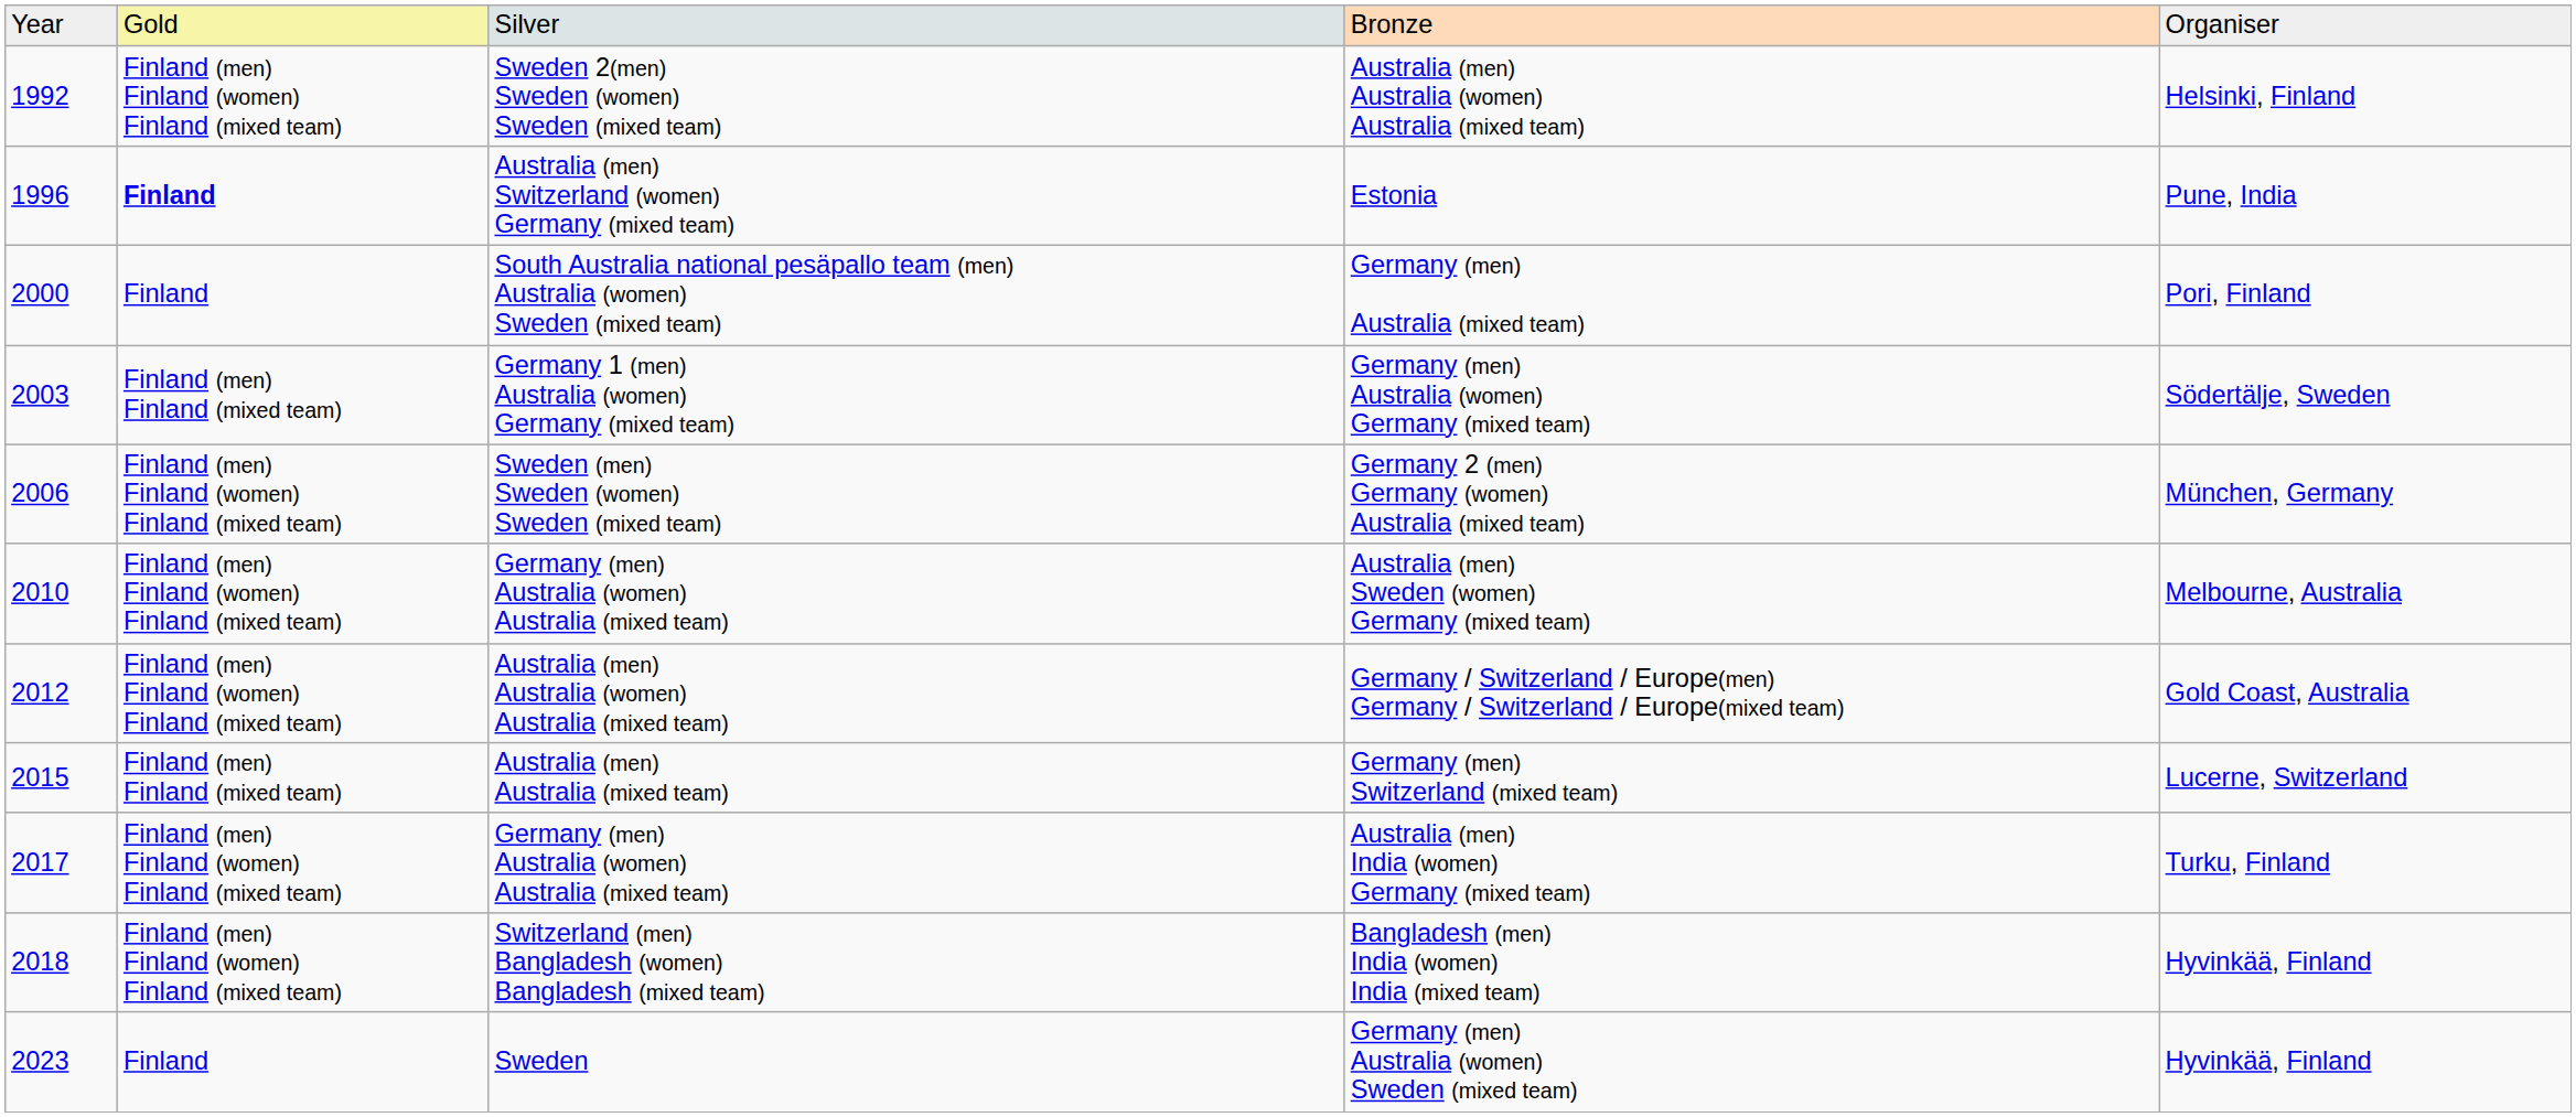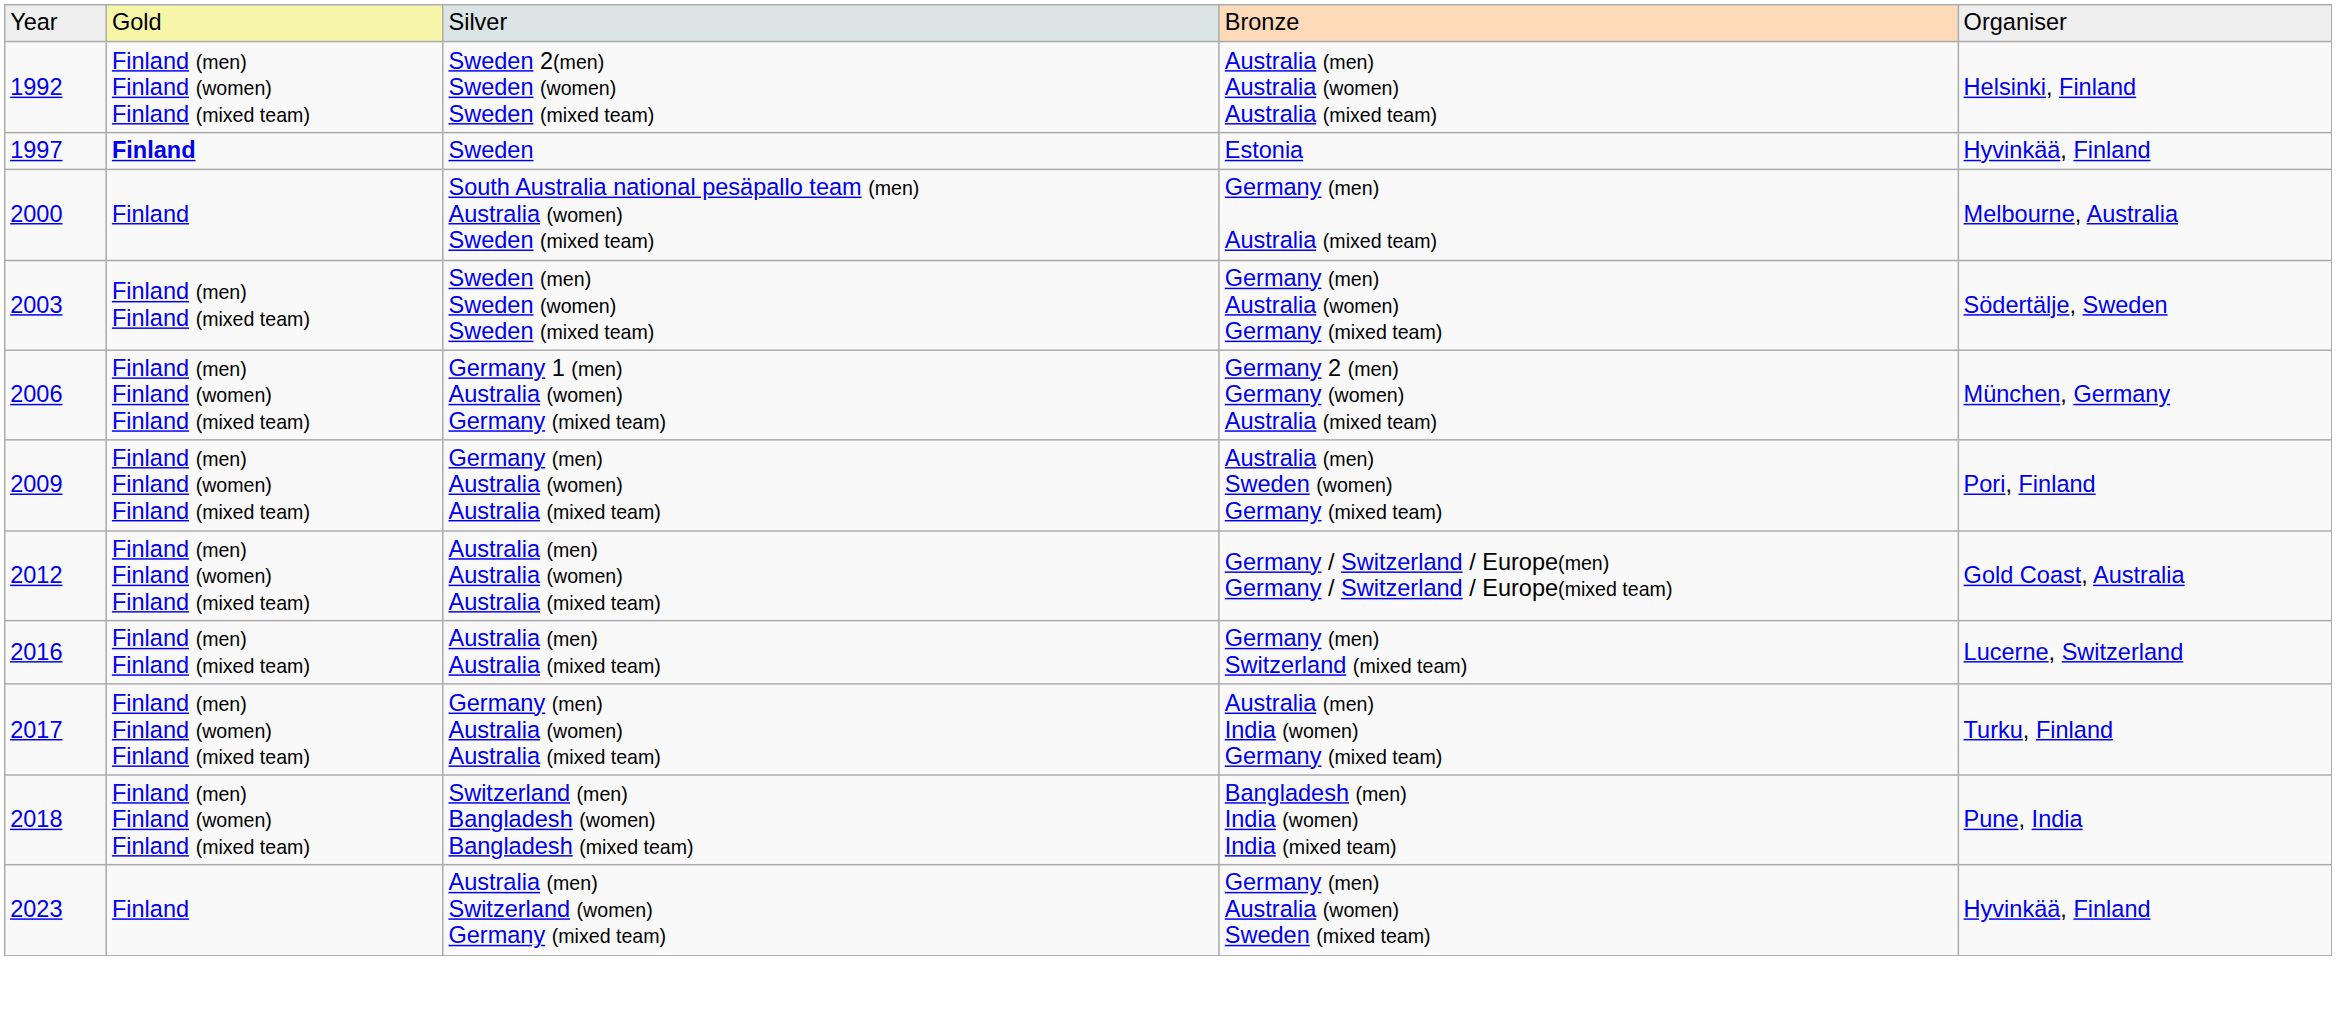 <table class="wikitable" width=100%>
 <tr bgcolor="#efefef" align=left>
 <td>Year</td>
 <td style="background-color: #F7F6A8;">Gold</td>
 <td style="background-color: #DCE5E5;">Silver</td>
 <td style="background-color: #FFDAB9;">Bronze</td>
 <td>Organiser</td>
 </tr>
 <tr>
 <td><a href='#'>1992</a></td>
 <td> <a href='#'>Finland</a>  <small>(men)</small><br>  <a href='#'>Finland</a> <small>(women)</small> <br>  <a href='#'>Finland</a> <small>(mixed team)</small></td>
 <td> <a href='#'>Sweden</a> 2<small>(men)</small> <br>  <a href='#'>Sweden</a> <small>(women)</small> <br>  <a href='#'>Sweden</a> <small>(mixed team)</small></td>
 <td> <a href='#'>Australia</a> <small>(men)</small> <br>  <a href='#'>Australia</a> <small>(women)</small> <br>  <a href='#'>Australia</a> <small>(mixed team)</small></td>
 <td><a href='#'>Helsinki</a>, <a href='#'>Finland</a></td>
 </tr>
 <tr>
-<td><a href='#'>1996</a></td>
+<td><a href='#'>1997</a></td>
 <td><strong> <a href='#'>Finland</a></strong></td>
-<td> <a href='#'>Australia</a> <small>(men)</small><br>  <a href='#'>Switzerland</a> <small>(women)</small><br>  <a href='#'>Germany</a> <small>(mixed team)</small></td>
+<td> <a href='#'>Sweden</a></td>
 <td> <a href='#'>Estonia</a></td>
-<td><a href='#'>Pune</a>, <a href='#'>India</a></td>
+<td><a href='#'>Hyvinkää</a>, <a href='#'>Finland</a></td>
 </tr>
 <tr>
 <td><a href='#'>2000</a></td>
 <td> <a href='#'>Finland</a></td>
 <td> <a href='#'>South Australia national pesäpallo team</a> <small>(men)</small> <br>  <a href='#'>Australia</a> <small>(women)</small> <br>  <a href='#'>Sweden</a> <small>(mixed team)</small></td>
 <td> <a href='#'>Germany</a> <small>(men)</small> <br> <br>  <a href='#'>Australia</a> <small>(mixed team)</small></td>
-<td><a href='#'>Pori</a>, <a href='#'>Finland</a></td>
+<td><a href='#'>Melbourne</a>, <a href='#'>Australia</a></td>
 </tr>
 <tr>
 <td><a href='#'>2003</a></td>
 <td> <a href='#'>Finland</a>  <small>(men)</small><br>  <a href='#'>Finland</a> <small>(mixed team)</small></td>
-<td> <a href='#'>Germany</a> 1 <small>(men)</small><br>  <a href='#'>Australia</a> <small>(women)</small> <br>  <a href='#'>Germany</a> <small>(mixed team)</small></td>
+<td> <a href='#'>Sweden</a>  <small>(men)</small><br>  <a href='#'>Sweden</a> <small>(women)</small> <br>  <a href='#'>Sweden</a> <small>(mixed team)</small></td>
 <td> <a href='#'>Germany</a>  <small>(men)</small><br>  <a href='#'>Australia</a> <small>(women)</small> <br>  <a href='#'>Germany</a> <small>(mixed team)</small></td>
 <td><a href='#'>Södertälje</a>, <a href='#'>Sweden</a></td>
 </tr>
 <tr>
 <td><a href='#'>2006</a></td>
 <td> <a href='#'>Finland</a>  <small>(men)</small><br>  <a href='#'>Finland</a> <small>(women)</small> <br>  <a href='#'>Finland</a> <small>(mixed team)</small></td>
-<td> <a href='#'>Sweden</a>  <small>(men)</small><br>  <a href='#'>Sweden</a> <small>(women)</small> <br>  <a href='#'>Sweden</a> <small>(mixed team)</small></td>
+<td> <a href='#'>Germany</a> 1 <small>(men)</small><br>  <a href='#'>Australia</a> <small>(women)</small> <br>  <a href='#'>Germany</a> <small>(mixed team)</small></td>
 <td> <a href='#'>Germany</a> 2 <small>(men)</small><br>  <a href='#'>Germany</a> <small>(women)</small> <br>  <a href='#'>Australia</a> <small>(mixed team)</small></td>
 <td><a href='#'>München</a>, <a href='#'>Germany</a></td>
 </tr>
 <tr>
-<td><a href='#'>2010</a></td>
+<td><a href='#'>2009</a></td>
 <td> <a href='#'>Finland</a>  <small>(men)</small><br>  <a href='#'>Finland</a> <small>(women)</small> <br>  <a href='#'>Finland</a> <small>(mixed team)</small></td>
 <td> <a href='#'>Germany</a> <small>(men)</small><br>  <a href='#'>Australia</a> <small>(women)</small> <br>  <a href='#'>Australia</a> <small>(mixed team)</small></td>
 <td> <a href='#'>Australia</a> <small>(men)</small><br>  <a href='#'>Sweden</a> <small>(women)</small> <br>  <a href='#'>Germany</a> <small>(mixed team)</small></td>
-<td><a href='#'>Melbourne</a>, <a href='#'>Australia</a></td>
+<td><a href='#'>Pori</a>, <a href='#'>Finland</a></td>
 </tr>
 <tr>
 <td><a href='#'>2012</a></td>
 <td> <a href='#'>Finland</a>  <small>(men)</small><br>  <a href='#'>Finland</a> <small>(women)</small> <br>  <a href='#'>Finland</a> <small>(mixed team)</small></td>
 <td> <a href='#'>Australia</a> <small>(men)</small><br>  <a href='#'>Australia</a> <small>(women)</small> <br>  <a href='#'>Australia</a> <small>(mixed team)</small></td>
 <td> <a href='#'>Germany</a> /  <a href='#'>Switzerland</a> / Europe<small>(men)</small><br> <a href='#'>Germany</a> /  <a href='#'>Switzerland</a> / Europe<small>(mixed team)</small></td>
 <td><a href='#'>Gold Coast</a>, <a href='#'>Australia</a></td>
 </tr>
 <tr>
-<td><a href='#'>2015</a></td>
+<td><a href='#'>2016</a></td>
 <td> <a href='#'>Finland</a>  <small>(men)</small><br>  <a href='#'>Finland</a> <small>(mixed team)</small></td>
 <td> <a href='#'>Australia</a> <small>(men)</small><br>  <a href='#'>Australia</a> <small>(mixed team)</small></td>
 <td> <a href='#'>Germany</a> <small>(men)</small><br>  <a href='#'>Switzerland</a> <small>(mixed team)</small></td>
 <td><a href='#'>Lucerne</a>, <a href='#'>Switzerland</a></td>
 </tr>
 <tr>
 <td><a href='#'>2017</a></td>
 <td> <a href='#'>Finland</a>  <small>(men)</small><br>  <a href='#'>Finland</a> <small>(women)</small> <br>  <a href='#'>Finland</a> <small>(mixed team)</small></td>
 <td> <a href='#'>Germany</a>  <small>(men)</small><br>  <a href='#'>Australia</a> <small>(women)</small> <br>  <a href='#'>Australia</a> <small>(mixed team)</small></td>
 <td> <a href='#'>Australia</a>  <small>(men)</small><br>  <a href='#'>India</a> <small>(women)</small> <br>  <a href='#'>Germany</a> <small>(mixed team)</small></td>
 <td><a href='#'>Turku</a>, <a href='#'>Finland</a></td>
 </tr>
 <tr>
 <td><a href='#'>2018</a></td>
 <td> <a href='#'>Finland</a>  <small>(men)</small><br>  <a href='#'>Finland</a> <small>(women)</small> <br>  <a href='#'>Finland</a> <small>(mixed team)</small></td>
 <td> <a href='#'>Switzerland</a>  <small>(men)</small><br>  <a href='#'>Bangladesh</a> <small>(women)</small> <br>  <a href='#'>Bangladesh</a> <small>(mixed team)</small></td>
 <td> <a href='#'>Bangladesh</a> <small>(men)</small><br>  <a href='#'>India</a> <small>(women)</small> <br>  <a href='#'>India</a> <small>(mixed team)</small></td>
-<td><a href='#'>Hyvinkää</a>, <a href='#'>Finland</a></td>
+<td><a href='#'>Pune</a>, <a href='#'>India</a></td>
 </tr>
 <tr>
 <td><a href='#'>2023</a></td>
 <td> <a href='#'>Finland</a></td>
-<td> <a href='#'>Sweden</a></td>
+<td> <a href='#'>Australia</a> <small>(men)</small><br>  <a href='#'>Switzerland</a> <small>(women)</small><br>  <a href='#'>Germany</a> <small>(mixed team)</small></td>
 <td> <a href='#'>Germany</a> <small>(men)</small> <br>  <a href='#'>Australia</a> <small>(women)</small> <br>  <a href='#'>Sweden</a> <small>(mixed team)</small></td>
 <td><a href='#'>Hyvinkää</a>, <a href='#'>Finland</a></td>
 </tr>
 </table>
